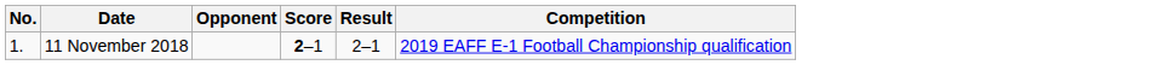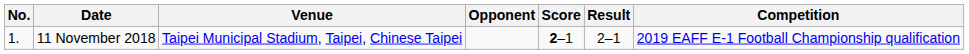 <table class="wikitable" style="font-size:100%;">
 <tr>
 <th>No.</th>
 <th>Date</th>
+<th>Venue</th>
 <th>Opponent</th>
 <th>Score</th>
 <th>Result</th>
 <th>Competition</th>
 </tr>
 <tr>
 <td>1.</td>
 <td>11 November 2018</td>
+<td><a href='#'>Taipei Municipal Stadium</a>, <a href='#'>Taipei</a>, <a href='#'>Chinese Taipei</a></td>
 <td></td>
 <td align=center><strong>2</strong>–1</td>
 <td align=center>2–1</td>
 <td><a href='#'>2019 EAFF E-1 Football Championship qualification</a></td>
 </tr>
 </table>
